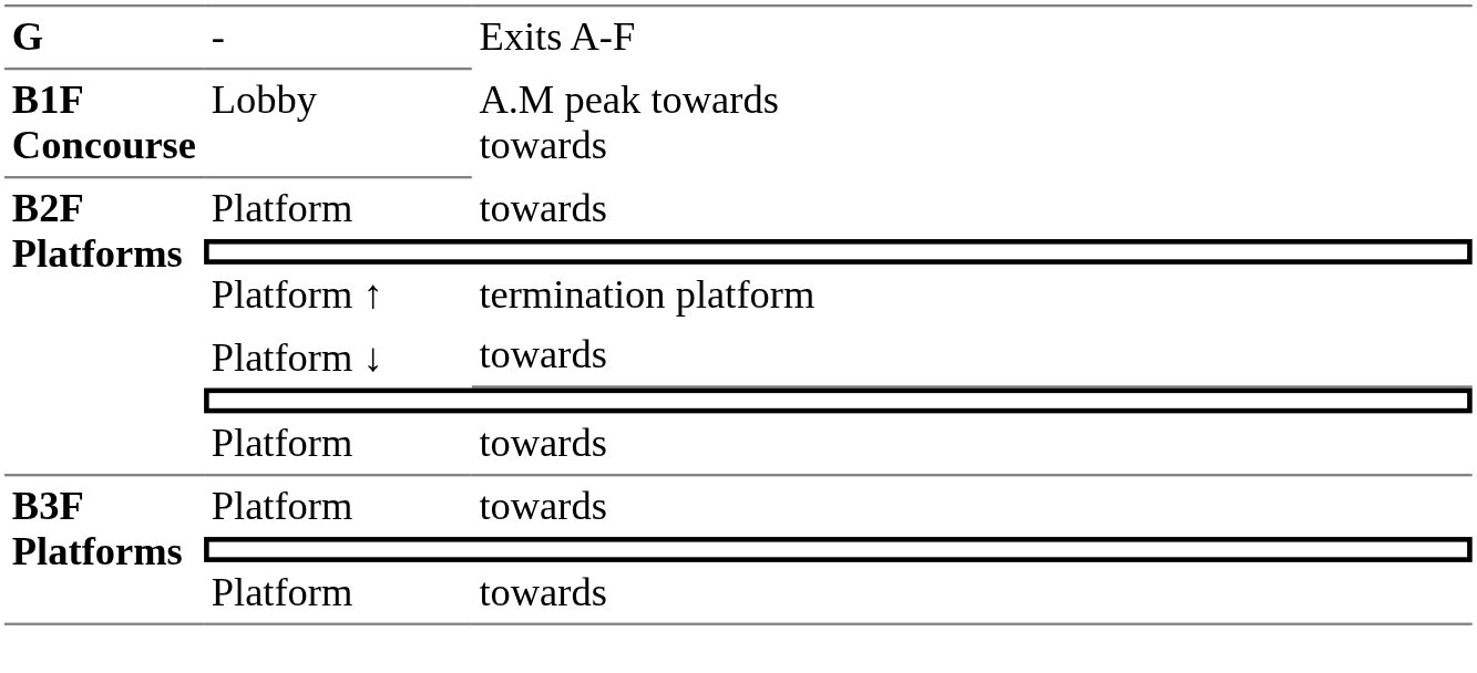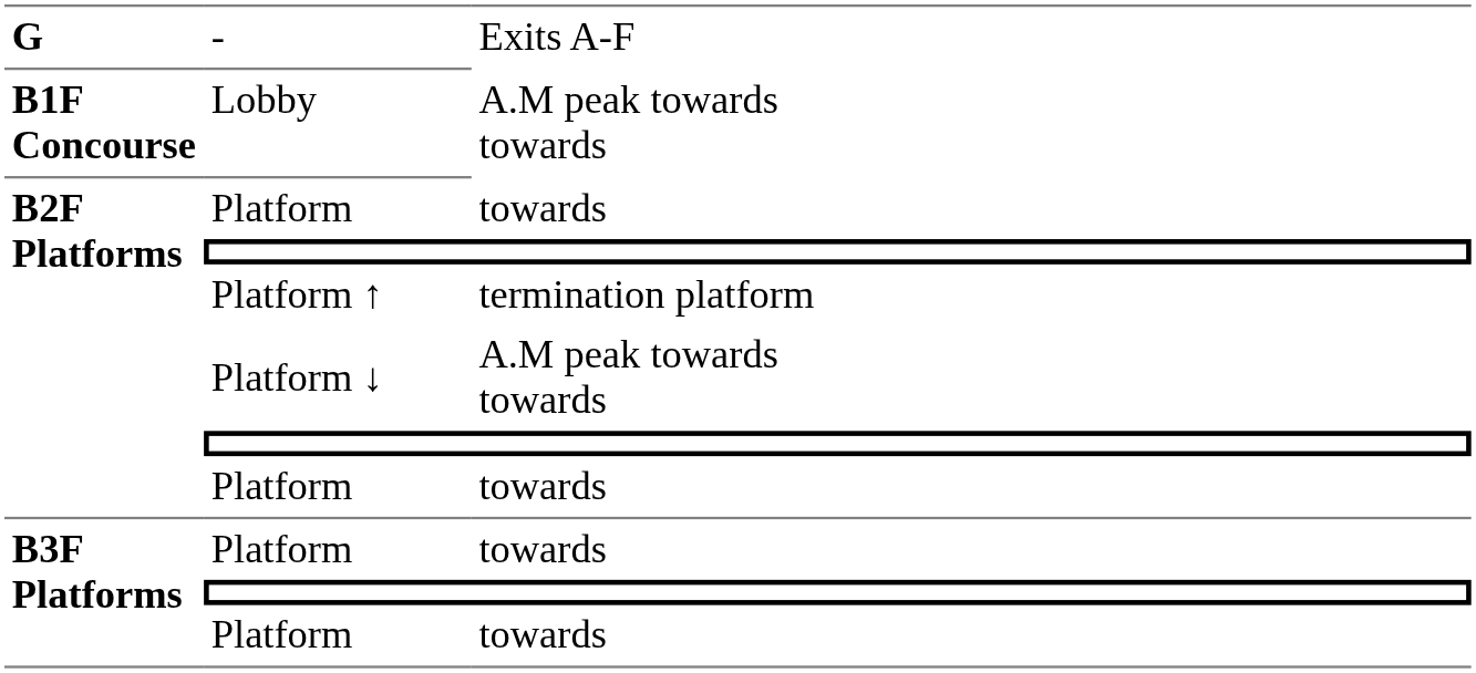 <table table border=0 cellspacing=0 cellpadding=3>
 <tr>
 <td style="border-top:solid 1px gray;" width=50 valign=top><strong>G</strong></td>
 <td style="border-top:solid 1px gray;" width=100 valign=top>-</td>
 <td style="border-top:solid 1px gray;" width=390 valign=top>Exits A-F</td>
 </tr>
 <tr>
 <td style="border-bottom:solid 1px gray; border-top:solid 1px gray;" valign=top width=50><strong>B1F<br>Concourse</strong></td>
 <td style="border-bottom:solid 1px gray; border-top:solid 1px gray;" valign=top width=100>Lobby</td>
 <td>  A.M peak towards   <br>  towards   </td>
 </tr>
 <tr>
 <td style="border-bottom:solid 1px gray;" rowspan=6 valign=top><strong>B2F<br> Platforms</strong></td>
 <td>Platform</td>
 <td>  towards  </td>
 </tr>
 <tr>
 <td style="border-right:solid 2px black;border-left:solid 2px black;border-top:solid 2px black;border-bottom:solid 2px black;text-align:center;" colspan=2></td>
 </tr>
 <tr>
 <td style="border-bottom:solid 1px write;">Platform ↑</td>
 <td style="border-bottom:solid 1px write;">  termination platform</td>
 </tr>
 <tr>
 <td>Platform ↓</td>
-<td style="border-bottom:solid 1px gray;">  towards   </td>
+<td>  A.M peak towards   <br>  towards   </td>
 </tr>
 <tr>
 <td style="border-right:solid 2px black;border-left:solid 2px black;border-top:solid 2px black;border-bottom:solid 2px black;text-align:center;" colspan=2></td>
 </tr>
 <tr>
 <td style="border-bottom:solid 1px gray;">Platform</td>
 <td style="border-bottom:solid 1px gray;">  towards   </td>
 </tr>
 <tr>
 <td style="border-bottom:solid 1px gray;" rowspan="3" valign=top><strong>B3F<br> Platforms</strong></td>
 <td>Platform</td>
 <td>  towards  </td>
 </tr>
 <tr>
 <td style="border-right:solid 2px black;border-left:solid 2px black;border-top:solid 2px black;border-bottom:solid 2px black;text-align:center;" colspan=2></td>
 </tr>
 <tr>
 <td style="border-bottom:solid 1px gray;">Platform</td>
 <td style="border-bottom:solid 1px gray;">  towards   </td>
 </tr>
 </table>
